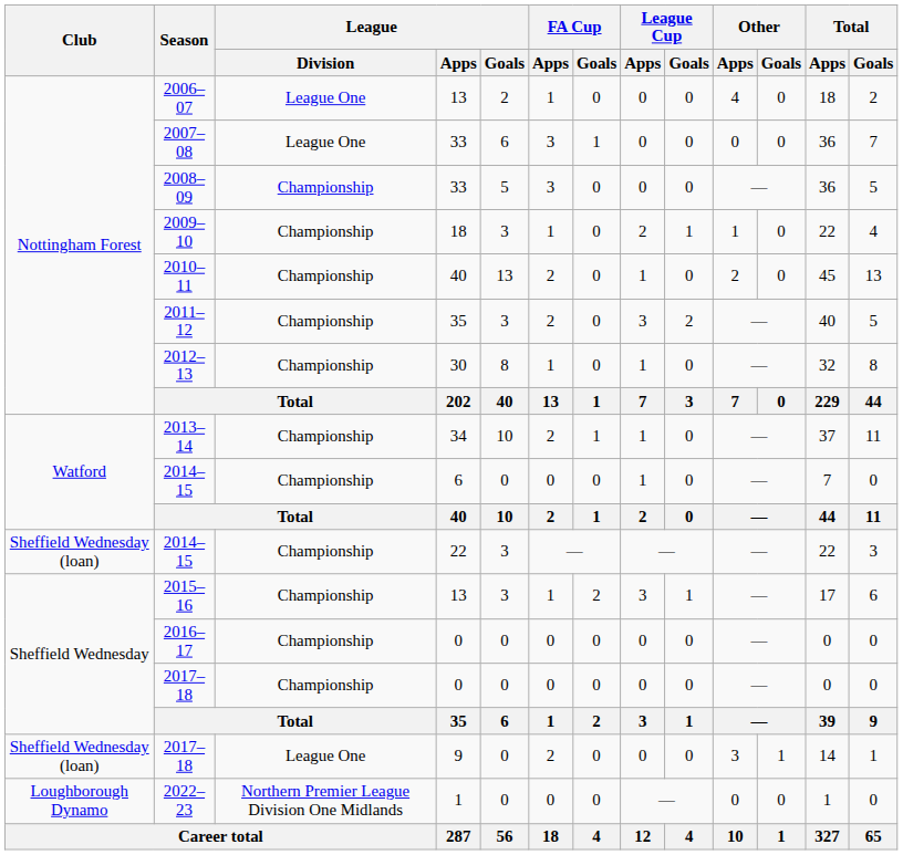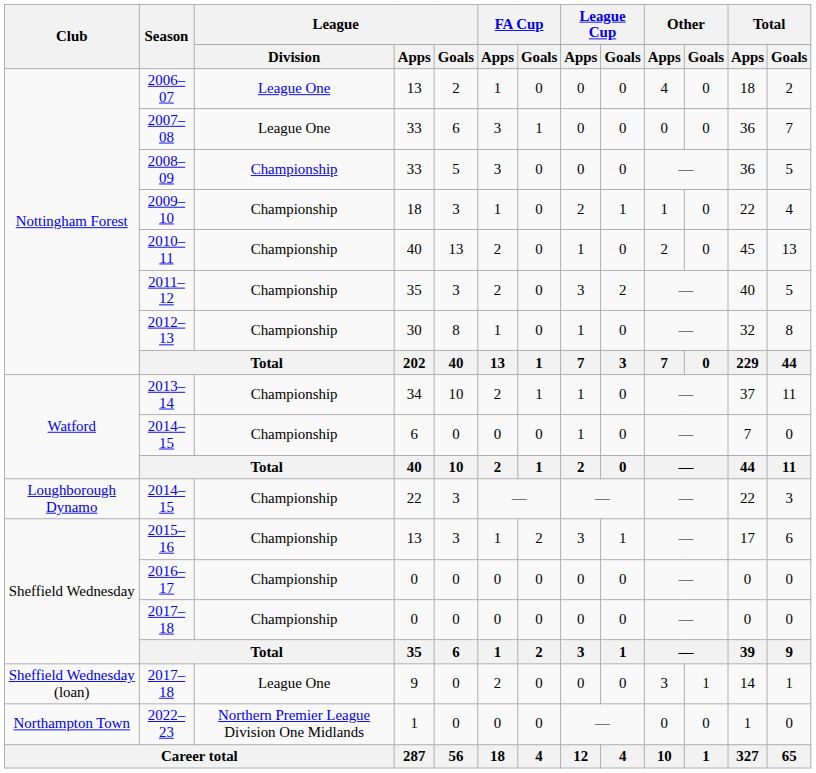 <table class="wikitable" style="text-align:center">
 <tr>
 <th rowspan=2>Club</th>
 <th rowspan=2>Season</th>
 <th colspan=3>League</th>
 <th colspan=2><a href='#'>FA Cup</a></th>
 <th colspan=2><a href='#'>League Cup</a></th>
 <th colspan=2>Other</th>
 <th colspan=2>Total</th>
 </tr>
 <tr>
 <th>Division</th>
 <th>Apps</th>
 <th>Goals</th>
 <th>Apps</th>
 <th>Goals</th>
 <th>Apps</th>
 <th>Goals</th>
 <th>Apps</th>
 <th>Goals</th>
 <th>Apps</th>
 <th>Goals</th>
 </tr>
 <tr>
 <td rowspan=8><a href='#'>Nottingham Forest</a></td>
 <td><a href='#'>2006–07</a></td>
 <td><a href='#'>League One</a></td>
 <td>13</td>
 <td>2</td>
 <td>1</td>
 <td>0</td>
 <td>0</td>
 <td>0</td>
 <td>4</td>
 <td>0</td>
 <td>18</td>
 <td>2</td>
 </tr>
 <tr>
 <td><a href='#'>2007–08</a></td>
 <td>League One</td>
 <td>33</td>
 <td>6</td>
 <td>3</td>
 <td>1</td>
 <td>0</td>
 <td>0</td>
 <td>0</td>
 <td>0</td>
 <td>36</td>
 <td>7</td>
 </tr>
 <tr>
 <td><a href='#'>2008–09</a></td>
 <td><a href='#'>Championship</a></td>
 <td>33</td>
 <td>5</td>
 <td>3</td>
 <td>0</td>
 <td>0</td>
 <td>0</td>
 <td colspan=2>—</td>
 <td>36</td>
 <td>5</td>
 </tr>
 <tr>
 <td><a href='#'>2009–10</a></td>
 <td>Championship</td>
 <td>18</td>
 <td>3</td>
 <td>1</td>
 <td>0</td>
 <td>2</td>
 <td>1</td>
 <td>1</td>
 <td>0</td>
 <td>22</td>
 <td>4</td>
 </tr>
 <tr>
 <td><a href='#'>2010–11</a></td>
 <td>Championship</td>
 <td>40</td>
 <td>13</td>
 <td>2</td>
 <td>0</td>
 <td>1</td>
 <td>0</td>
 <td>2</td>
 <td>0</td>
 <td>45</td>
 <td>13</td>
 </tr>
 <tr>
 <td><a href='#'>2011–12</a></td>
 <td>Championship</td>
 <td>35</td>
 <td>3</td>
 <td>2</td>
 <td>0</td>
 <td>3</td>
 <td>2</td>
 <td colspan=2>—</td>
 <td>40</td>
 <td>5</td>
 </tr>
 <tr>
 <td><a href='#'>2012–13</a></td>
 <td>Championship</td>
 <td>30</td>
 <td>8</td>
 <td>1</td>
 <td>0</td>
 <td>1</td>
 <td>0</td>
 <td colspan=2>—</td>
 <td>32</td>
 <td>8</td>
 </tr>
 <tr>
 <th colspan=2>Total</th>
 <th>202</th>
 <th>40</th>
 <th>13</th>
 <th>1</th>
 <th>7</th>
 <th>3</th>
 <th>7</th>
 <th>0</th>
 <th>229</th>
 <th>44</th>
 </tr>
 <tr>
 <td rowspan=3><a href='#'>Watford</a></td>
 <td><a href='#'>2013–14</a></td>
 <td>Championship</td>
 <td>34</td>
 <td>10</td>
 <td>2</td>
 <td>1</td>
 <td>1</td>
 <td>0</td>
 <td colspan=2>—</td>
 <td>37</td>
 <td>11</td>
 </tr>
 <tr>
 <td><a href='#'>2014–15</a></td>
 <td>Championship</td>
 <td>6</td>
 <td>0</td>
 <td>0</td>
 <td>0</td>
 <td>1</td>
 <td>0</td>
 <td colspan=2>—</td>
 <td>7</td>
 <td>0</td>
 </tr>
 <tr>
 <th colspan=2>Total</th>
 <th>40</th>
 <th>10</th>
 <th>2</th>
 <th>1</th>
 <th>2</th>
 <th>0</th>
 <th colspan=2>—</th>
 <th>44</th>
 <th>11</th>
 </tr>
 <tr>
-<td><a href='#'>Sheffield Wednesday</a> (loan)</td>
+<td><a href='#'>Loughborough Dynamo</a></td>
 <td><a href='#'>2014–15</a></td>
 <td>Championship</td>
 <td>22</td>
 <td>3</td>
 <td colspan=2>—</td>
 <td colspan=2>—</td>
 <td colspan=2>—</td>
 <td>22</td>
 <td>3</td>
 </tr>
 <tr>
 <td rowspan=4>Sheffield Wednesday</td>
 <td><a href='#'>2015–16</a></td>
 <td>Championship</td>
 <td>13</td>
 <td>3</td>
 <td>1</td>
 <td>2</td>
 <td>3</td>
 <td>1</td>
 <td colspan=2>—</td>
 <td>17</td>
 <td>6</td>
 </tr>
 <tr>
 <td><a href='#'>2016–17</a></td>
 <td>Championship</td>
 <td>0</td>
 <td>0</td>
 <td>0</td>
 <td>0</td>
 <td>0</td>
 <td>0</td>
 <td colspan=2>—</td>
 <td>0</td>
 <td>0</td>
 </tr>
 <tr>
 <td><a href='#'>2017–18</a></td>
 <td>Championship</td>
 <td>0</td>
 <td>0</td>
 <td>0</td>
 <td>0</td>
 <td>0</td>
 <td>0</td>
 <td colspan=2>—</td>
 <td>0</td>
 <td>0</td>
 </tr>
 <tr>
 <th colspan=2>Total</th>
 <th>35</th>
 <th>6</th>
 <th>1</th>
 <th>2</th>
 <th>3</th>
 <th>1</th>
 <th colspan=2>—</th>
 <th>39</th>
 <th>9</th>
 </tr>
 <tr>
 <td><a href='#'>Sheffield Wednesday</a> (loan)</td>
 <td><a href='#'>2017–18</a></td>
 <td>League One</td>
 <td>9</td>
 <td>0</td>
 <td>2</td>
 <td>0</td>
 <td>0</td>
 <td>0</td>
 <td>3</td>
 <td>1</td>
 <td>14</td>
 <td>1</td>
 </tr>
 <tr>
-<td><a href='#'>Loughborough Dynamo</a></td>
+<td><a href='#'>Northampton Town</a></td>
 <td><a href='#'>2022–23</a></td>
 <td><a href='#'>Northern Premier League</a> Division One Midlands</td>
 <td>1</td>
 <td>0</td>
 <td>0</td>
 <td>0</td>
 <td colspan="2">—</td>
 <td>0</td>
 <td>0</td>
 <td>1</td>
 <td>0</td>
 </tr>
 <tr>
 <th colspan="3">Career total</th>
 <th>287</th>
 <th>56</th>
 <th>18</th>
 <th>4</th>
 <th>12</th>
 <th>4</th>
 <th>10</th>
 <th>1</th>
 <th>327</th>
 <th>65</th>
 </tr>
 </table>
